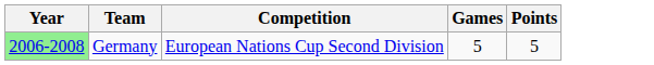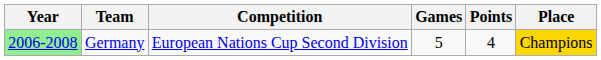 <table class="wikitable">
 <tr>
 <th>Year</th>
 <th>Team</th>
 <th>Competition</th>
 <th>Games</th>
 <th>Points</th>
+<th>Place</th>
 </tr>
 <tr align="center">
 <td style="background: lightgreen;"><a href='#'>2006-2008</a></td>
 <td><a href='#'>Germany</a></td>
 <td><a href='#'>European Nations Cup Second Division</a></td>
 <td>5</td>
-<td>5</td>
+<td>4</td>
+<td bgcolor="#FFD700">Champions</td>
 </tr>
 </table>
